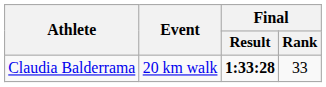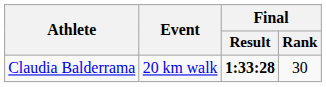 <table class="wikitable" style="font-size:90%">
 <tr>
 <th rowspan="2">Athlete</th>
 <th rowspan="2">Event</th>
 <th colspan="2">Final</th>
 </tr>
 <tr style="font-size:95%">
 <th>Result</th>
 <th>Rank</th>
 </tr>
 <tr align=center>
 <td align=left><a href='#'>Claudia Balderrama</a></td>
 <td align=left><a href='#'>20 km walk</a></td>
 <td><strong>1:33:28</strong></td>
-<td>33</td>
+<td>30</td>
 </tr>
 </table>
